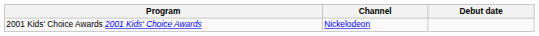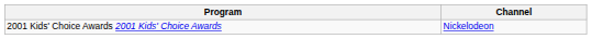 <table class="wikitable sortable" width="100%" style="font-size:87%;">
 <tr bgcolor="#efefef">
 <th width=60%>Program</th>
 <th width=20%>Channel</th>
-<th width=20%>Debut date</th>
 </tr>
 <tr>
 <td><span>2001 Kids' Choice Awards</span>  <em><a href='#'>2001 Kids' Choice Awards</a></em></td>
 <td><a href='#'>Nickelodeon</a></td>
-<td></td>
 </tr>
 </table>
